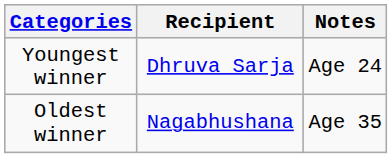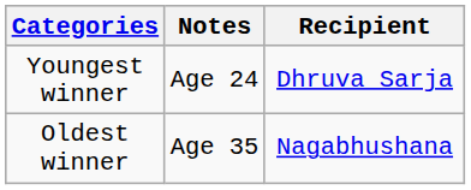 <table class="wikitable" style="text-align: center">
 <tr>
 <th width="25"><strong><a href='#'>Categories</a></strong></th>
+<th>Notes</th>
 <th width="100">Recipient</th>
-<th>Notes</th>
 </tr>
 <tr>
 <td>Youngest winner</td>
+<td>Age 24</td>
 <td><a href='#'>Dhruva Sarja</a></td>
-<td>Age 24</td>
 </tr>
 <tr style="height:2.5em;">
 <td>Oldest winner</td>
+<td>Age 35</td>
 <td><a href='#'>Nagabhushana</a></td>
-<td>Age 35</td>
 </tr>
 </table>
